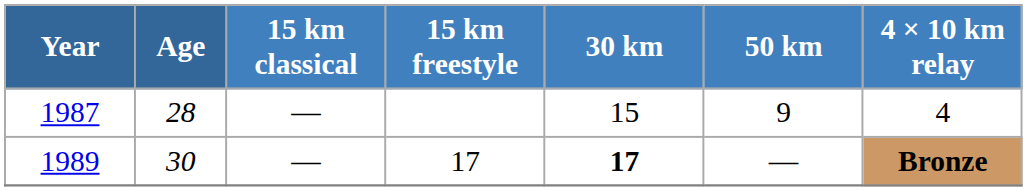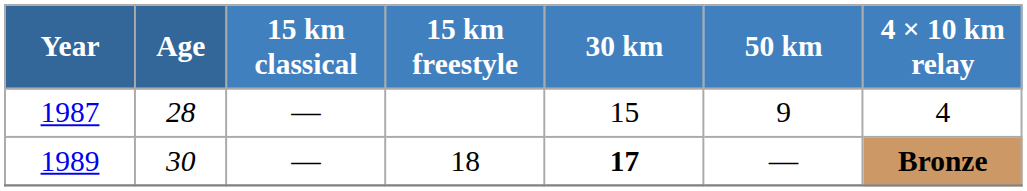 <table class="wikitable" style="font-size:95%; text-align:center; border:grey solid 1px; border-collapse:collapse; background:#ffffff;">
 <tr>
 <th style="background-color:#369; color:white; width:60px;"> Year </th>
 <th style="background-color:#369; color:white; width:40px;"> Age </th>
 <th style="background-color:#4180be; color:white; width:75px;"> 15 km <br> classical </th>
 <th style="background-color:#4180be; color:white; width:75px;"> 15 km <br> freestyle </th>
 <th style="background-color:#4180be; color:white; width:75px;"> 30 km </th>
 <th style="background-color:#4180be; color:white; width:75px;"> 50 km </th>
 <th style="background-color:#4180be; color:white; width:75px;"> 4 × 10 km <br> relay </th>
 </tr>
 <tr>
 <td><a href='#'>1987</a></td>
 <td><em>28</em></td>
 <td>—</td>
 <td></td>
 <td>15</td>
 <td>9</td>
 <td>4</td>
 </tr>
 <tr>
 <td><a href='#'>1989</a></td>
 <td><em>30</em></td>
 <td>—</td>
-<td>17</td>
+<td>18</td>
 <td><strong>17</strong></td>
 <td>—</td>
 <td bgcolor="cc9966"><strong>Bronze</strong></td>
 </tr>
 <tr>
 </tr>
 </table>
